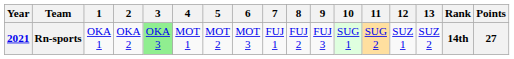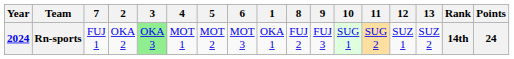 <table class="wikitable" style="text-align:center; font-size:85%">
 <tr>
 <th>Year</th>
 <th>Team</th>
-<th>1</th>
+<th>7</th>
 <th>2</th>
 <th>3</th>
 <th>4</th>
 <th>5</th>
 <th>6</th>
-<th>7</th>
+<th>1</th>
 <th>8</th>
 <th>9</th>
 <th>10</th>
 <th>11</th>
 <th>12</th>
 <th>13</th>
 <th>Rank</th>
 <th>Points</th>
 </tr>
 <tr>
-<th><a href='#'>2021</a></th>
+<th><a href='#'>2024</a></th>
 <th nowrap>Rn-sports</th>
-<td><a href='#'>OKA<br>1</a></td>
+<td><a href='#'>FUJ<br>1</a></td>
 <td><a href='#'>OKA<br>2</a></td>
 <td style="background: lightgreen;"><a href='#'>OKA<br>3</a></td>
 <td><a href='#'>MOT<br>1</a></td>
 <td><a href='#'>MOT<br>2</a></td>
 <td><a href='#'>MOT<br>3</a></td>
-<td><a href='#'>FUJ<br>1</a></td>
+<td><a href='#'>OKA<br>1</a></td>
 <td><a href='#'>FUJ<br>2</a></td>
 <td><a href='#'>FUJ<br>3</a></td>
 <td style="background:#DFFFDF"><a href='#'>SUG<br>1</a><br></td>
 <td style="background:#FFDF9F"><a href='#'>SUG<br>2</a><br></td>
 <td><a href='#'>SUZ<br>1</a></td>
 <td><a href='#'>SUZ<br>2</a></td>
 <th>14th</th>
-<th>27</th>
+<th>24</th>
 </tr>
 </table>
